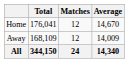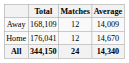 <table class="wikitable" style="text-align:center; font-size:85%;">
 <tr>
 <th></th>
 <th>Total</th>
 <th>Matches</th>
 <th>Average</th>
 </tr>
 <tr>
+<td>Away</td>
+<td>168,109</td>
+<td>12</td>
+<td>14,009</td>
+</tr>
+<tr>
 <td>Home</td>
 <td>176,041</td>
 <td>12</td>
 <td>14,670</td>
-</tr>
-<tr>
-<td>Away</td>
-<td>168,109</td>
-<td>12</td>
-<td>14,009</td>
 </tr>
 <tr>
 <th>All</th>
 <th>344,150</th>
 <th>24</th>
 <th>14,340</th>
 </tr>
 </table>
